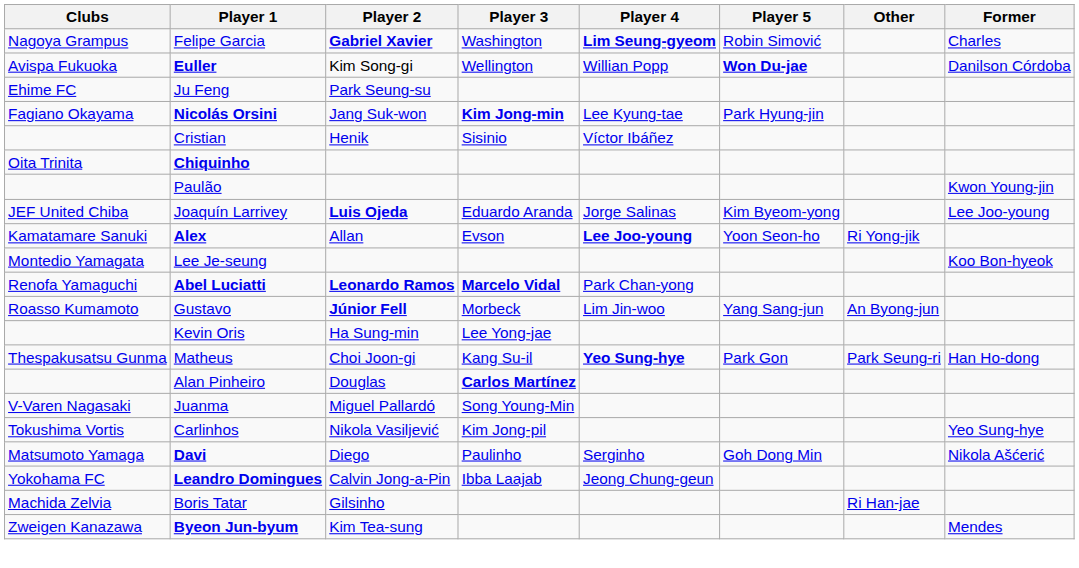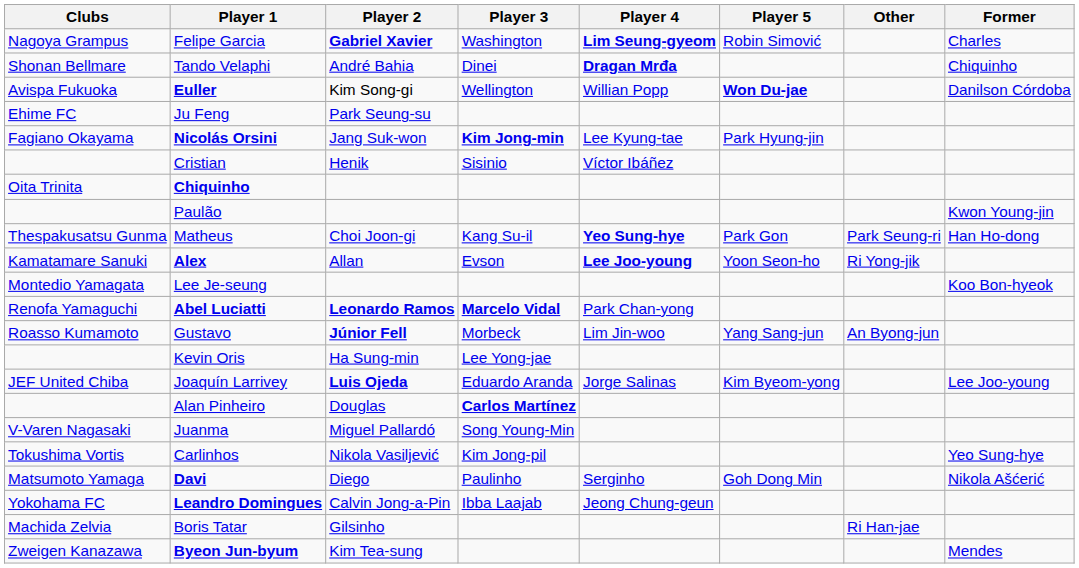 <table class="wikitable" style="font-size:95%;">
 <tr>
 <th>Clubs</th>
 <th>Player 1</th>
 <th>Player 2</th>
 <th>Player 3</th>
 <th>Player 4</th>
 <th>Player 5</th>
 <th>Other</th>
 <th>Former</th>
 </tr>
 <tr>
 <td><a href='#'>Nagoya Grampus</a></td>
 <td> <a href='#'>Felipe Garcia</a></td>
 <td> <strong><a href='#'>Gabriel Xavier</a></strong></td>
 <td> <a href='#'>Washington</a></td>
 <td> <strong><a href='#'>Lim Seung-gyeom</a></strong></td>
 <td> <a href='#'>Robin Simović</a></td>
 <td></td>
 <td> <a href='#'>Charles</a></td>
+</tr>
+<tr>
+<td><a href='#'>Shonan Bellmare</a></td>
+<td> <a href='#'>Tando Velaphi</a></td>
+<td> <a href='#'>André Bahia</a></td>
+<td> <a href='#'>Dinei</a></td>
+<td> <strong><a href='#'>Dragan Mrđa</a></strong></td>
+<td></td>
+<td></td>
+<td> <a href='#'>Chiquinho</a></td>
 </tr>
 <tr>
 <td><a href='#'>Avispa Fukuoka</a></td>
 <td> <strong><a href='#'>Euller</a></strong></td>
 <td> Kim Song-gi</td>
 <td> <a href='#'>Wellington</a></td>
 <td> <a href='#'>Willian Popp</a></td>
 <td> <strong><a href='#'>Won Du-jae</a></strong></td>
 <td></td>
 <td> <a href='#'>Danilson Córdoba</a></td>
 </tr>
 <tr>
 <td><a href='#'>Ehime FC</a></td>
 <td> <a href='#'>Ju Feng</a></td>
 <td> <a href='#'>Park Seung-su</a></td>
 <td></td>
 <td></td>
 <td></td>
 <td></td>
 <td></td>
 </tr>
 <tr>
 <td><a href='#'>Fagiano Okayama</a></td>
 <td> <strong><a href='#'>Nicolás Orsini</a></strong></td>
 <td> <a href='#'>Jang Suk-won</a></td>
 <td> <strong><a href='#'>Kim Jong-min</a></strong></td>
 <td> <a href='#'>Lee Kyung-tae</a></td>
 <td> <a href='#'>Park Hyung-jin</a></td>
 <td></td>
 <td></td>
 </tr>
 <tr>
 <td></td>
 <td> <a href='#'>Cristian</a></td>
 <td> <a href='#'>Henik</a></td>
 <td> <a href='#'>Sisinio</a></td>
 <td> <a href='#'>Víctor Ibáñez</a></td>
 <td></td>
 <td></td>
 <td></td>
 </tr>
 <tr>
 <td><a href='#'>Oita Trinita</a></td>
 <td> <strong><a href='#'>Chiquinho</a></strong></td>
 <td></td>
 <td></td>
 <td></td>
 <td></td>
 <td></td>
 <td></td>
 </tr>
 <tr>
 <td></td>
 <td> <a href='#'>Paulão</a></td>
 <td></td>
 <td></td>
 <td></td>
 <td></td>
 <td></td>
 <td> <a href='#'>Kwon Young-jin</a></td>
 </tr>
 <tr>
-<td><a href='#'>JEF United Chiba</a></td>
-<td> <a href='#'>Joaquín Larrivey</a></td>
-<td> <strong><a href='#'>Luis Ojeda</a></strong></td>
-<td> <a href='#'>Eduardo Aranda</a></td>
-<td> <a href='#'>Jorge Salinas</a></td>
-<td> <a href='#'>Kim Byeom-yong</a></td>
-<td></td>
-<td> <a href='#'>Lee Joo-young</a></td>
+<td><a href='#'>Thespakusatsu Gunma</a></td>
+<td> <a href='#'>Matheus</a></td>
+<td> <a href='#'>Choi Joon-gi</a></td>
+<td> <a href='#'>Kang Su-il</a></td>
+<td> <strong><a href='#'>Yeo Sung-hye</a></strong></td>
+<td> <a href='#'>Park Gon</a></td>
+<td> <a href='#'>Park Seung-ri</a></td>
+<td> <a href='#'>Han Ho-dong</a></td>
 </tr>
 <tr>
 <td><a href='#'>Kamatamare Sanuki</a></td>
 <td> <strong><a href='#'>Alex</a></strong></td>
 <td> <a href='#'>Allan</a></td>
 <td> <a href='#'>Evson</a></td>
 <td> <strong><a href='#'>Lee Joo-young</a></strong></td>
 <td> <a href='#'>Yoon Seon-ho</a></td>
 <td> <a href='#'>Ri Yong-jik</a></td>
 <td></td>
 </tr>
 <tr>
 <td><a href='#'>Montedio Yamagata</a></td>
 <td> <a href='#'>Lee Je-seung</a></td>
 <td></td>
 <td></td>
 <td></td>
 <td></td>
 <td></td>
 <td> <a href='#'>Koo Bon-hyeok</a></td>
 </tr>
 <tr>
 <td><a href='#'>Renofa Yamaguchi</a></td>
 <td> <strong><a href='#'>Abel Luciatti</a></strong></td>
 <td> <strong><a href='#'>Leonardo Ramos</a></strong></td>
 <td> <strong><a href='#'>Marcelo Vidal</a></strong></td>
 <td> <a href='#'>Park Chan-yong</a></td>
 <td></td>
 <td></td>
 <td></td>
 </tr>
 <tr>
 <td><a href='#'>Roasso Kumamoto</a></td>
 <td> <a href='#'>Gustavo</a></td>
 <td> <strong><a href='#'>Júnior Fell</a></strong></td>
 <td> <a href='#'>Morbeck</a></td>
 <td> <a href='#'>Lim Jin-woo</a></td>
 <td> <a href='#'>Yang Sang-jun</a></td>
 <td> <a href='#'>An Byong-jun</a></td>
 <td></td>
 </tr>
 <tr>
 <td></td>
 <td> <a href='#'>Kevin Oris</a></td>
 <td> <a href='#'>Ha Sung-min</a></td>
 <td> <a href='#'>Lee Yong-jae</a></td>
 <td></td>
 <td></td>
 <td></td>
 <td></td>
 </tr>
 <tr>
-<td><a href='#'>Thespakusatsu Gunma</a></td>
-<td> <a href='#'>Matheus</a></td>
-<td> <a href='#'>Choi Joon-gi</a></td>
-<td> <a href='#'>Kang Su-il</a></td>
-<td> <strong><a href='#'>Yeo Sung-hye</a></strong></td>
-<td> <a href='#'>Park Gon</a></td>
-<td> <a href='#'>Park Seung-ri</a></td>
-<td> <a href='#'>Han Ho-dong</a></td>
+<td><a href='#'>JEF United Chiba</a></td>
+<td> <a href='#'>Joaquín Larrivey</a></td>
+<td> <strong><a href='#'>Luis Ojeda</a></strong></td>
+<td> <a href='#'>Eduardo Aranda</a></td>
+<td> <a href='#'>Jorge Salinas</a></td>
+<td> <a href='#'>Kim Byeom-yong</a></td>
+<td></td>
+<td> <a href='#'>Lee Joo-young</a></td>
 </tr>
 <tr>
 <td></td>
 <td> <a href='#'>Alan Pinheiro</a></td>
 <td> <a href='#'>Douglas</a></td>
 <td> <strong><a href='#'>Carlos Martínez</a></strong></td>
 <td></td>
 <td></td>
 <td></td>
 <td></td>
 </tr>
 <tr>
 <td><a href='#'>V-Varen Nagasaki</a></td>
 <td> <a href='#'>Juanma</a></td>
 <td> <a href='#'>Miguel Pallardó</a></td>
 <td> <a href='#'>Song Young-Min</a></td>
 <td></td>
 <td></td>
 <td></td>
 <td></td>
 </tr>
 <tr>
 <td><a href='#'>Tokushima Vortis</a></td>
 <td> <a href='#'>Carlinhos</a></td>
 <td> <a href='#'>Nikola Vasiljević</a></td>
 <td> <a href='#'>Kim Jong-pil</a></td>
 <td></td>
 <td></td>
 <td></td>
 <td> <a href='#'>Yeo Sung-hye</a></td>
 </tr>
 <tr>
 <td><a href='#'>Matsumoto Yamaga</a></td>
 <td> <strong><a href='#'>Davi</a></strong></td>
 <td> <a href='#'>Diego</a></td>
 <td> <a href='#'>Paulinho</a></td>
 <td> <a href='#'>Serginho</a></td>
 <td> <a href='#'>Goh Dong Min</a></td>
 <td></td>
 <td> <a href='#'>Nikola Ašćerić</a></td>
 </tr>
 <tr>
 <td><a href='#'>Yokohama FC</a></td>
 <td> <strong><a href='#'>Leandro Domingues</a></strong></td>
 <td> <a href='#'>Calvin Jong-a-Pin</a></td>
 <td> <a href='#'>Ibba Laajab</a></td>
 <td> <a href='#'>Jeong Chung-geun</a></td>
 <td></td>
 <td></td>
 <td></td>
 </tr>
 <tr>
 <td><a href='#'>Machida Zelvia</a></td>
 <td> <a href='#'>Boris Tatar</a></td>
 <td> <a href='#'>Gilsinho</a></td>
 <td></td>
 <td></td>
 <td></td>
 <td> <a href='#'>Ri Han-jae</a></td>
 <td></td>
 </tr>
 <tr>
 <td><a href='#'>Zweigen Kanazawa</a></td>
 <td> <strong><a href='#'>Byeon Jun-byum</a></strong></td>
 <td> <a href='#'>Kim Tea-sung</a></td>
 <td></td>
 <td></td>
 <td></td>
 <td></td>
 <td> <a href='#'>Mendes</a></td>
 </tr>
 </table>
